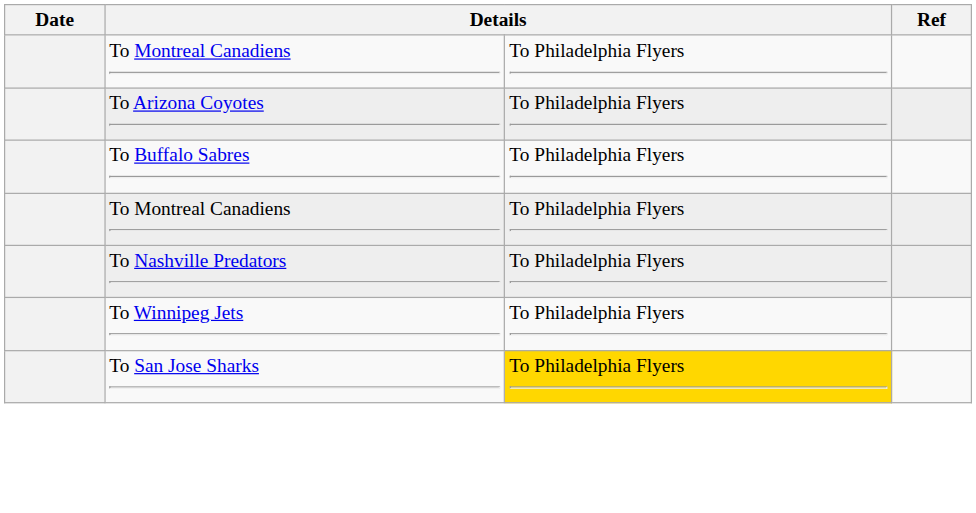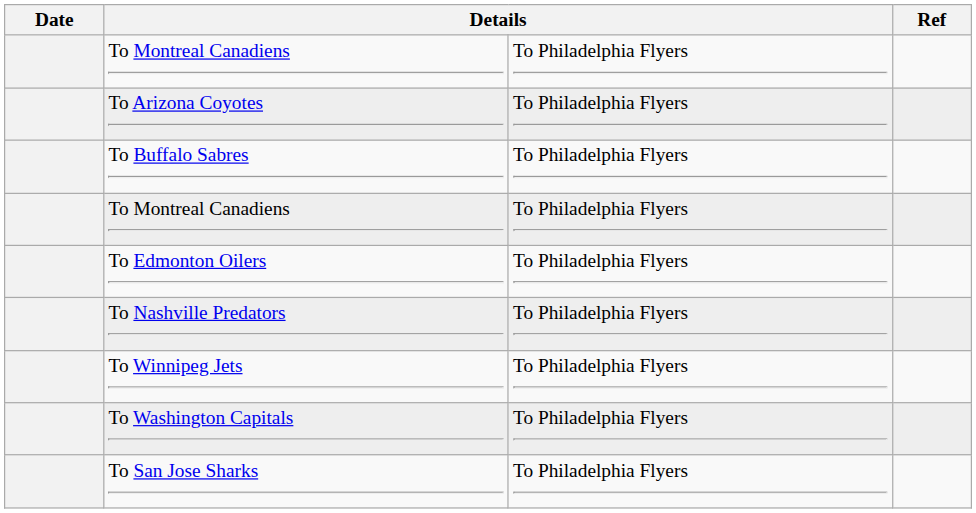 <table class="wikitable plainrowheaders" style="width: 50em;">
 <tr>
 <th scope="col">Date</th>
 <th scope="col" colspan="2">Details</th>
 <th scope="col">Ref</th>
 </tr>
 <tr>
 <th scope="row"></th>
 <td valign="top">To <a href='#'>Montreal Canadiens</a><hr></td>
 <td valign="top">To Philadelphia Flyers<hr></td>
 <td></td>
 </tr>
 <tr style="background:#eee;">
 <th scope="row"></th>
 <td valign="top">To <a href='#'>Arizona Coyotes</a><hr></td>
 <td valign="top">To Philadelphia Flyers<hr></td>
 <td></td>
 </tr>
 <tr>
 <th scope="row"></th>
 <td valign="top">To <a href='#'>Buffalo Sabres</a><hr></td>
 <td valign="top">To Philadelphia Flyers<hr></td>
 <td></td>
 </tr>
 <tr style="background:#eee;">
 <th scope="row"></th>
 <td valign="top">To Montreal Canadiens<hr></td>
 <td valign="top">To Philadelphia Flyers<hr></td>
 <td></td>
 </tr>
+<tr>
+<th scope="row"></th>
+<td valign="top">To <a href='#'>Edmonton Oilers</a><hr></td>
+<td valign="top">To Philadelphia Flyers<hr></td>
+<td></td>
+</tr>
 <tr style="background:#eee;">
 <th scope="row"></th>
 <td valign="top">To <a href='#'>Nashville Predators</a><hr></td>
 <td valign="top">To Philadelphia Flyers<hr></td>
 <td></td>
 </tr>
 <tr>
 <th scope="row"></th>
 <td valign="top">To <a href='#'>Winnipeg Jets</a><hr></td>
 <td valign="top">To Philadelphia Flyers<hr></td>
 <td></td>
 </tr>
+<tr style="background:#eee;">
+<th scope="row"></th>
+<td valign="top">To <a href='#'>Washington Capitals</a><hr></td>
+<td valign="top">To Philadelphia Flyers<hr></td>
+<td></td>
+</tr>
 <tr>
 <th scope="row"></th>
 <td valign="top">To <a href='#'>San Jose Sharks</a><hr></td>
-<td valign="top" style="background: gold;">To Philadelphia Flyers<hr></td>
+<td valign="top">To Philadelphia Flyers<hr></td>
 <td></td>
 </tr>
 </table>
